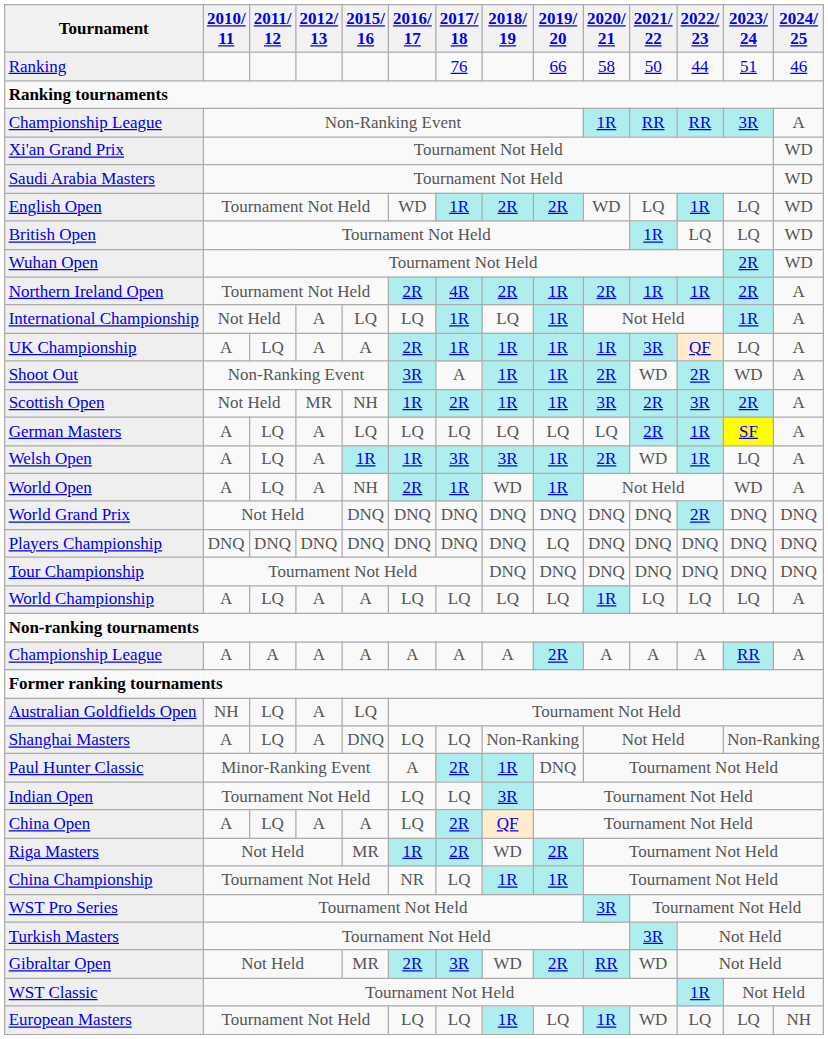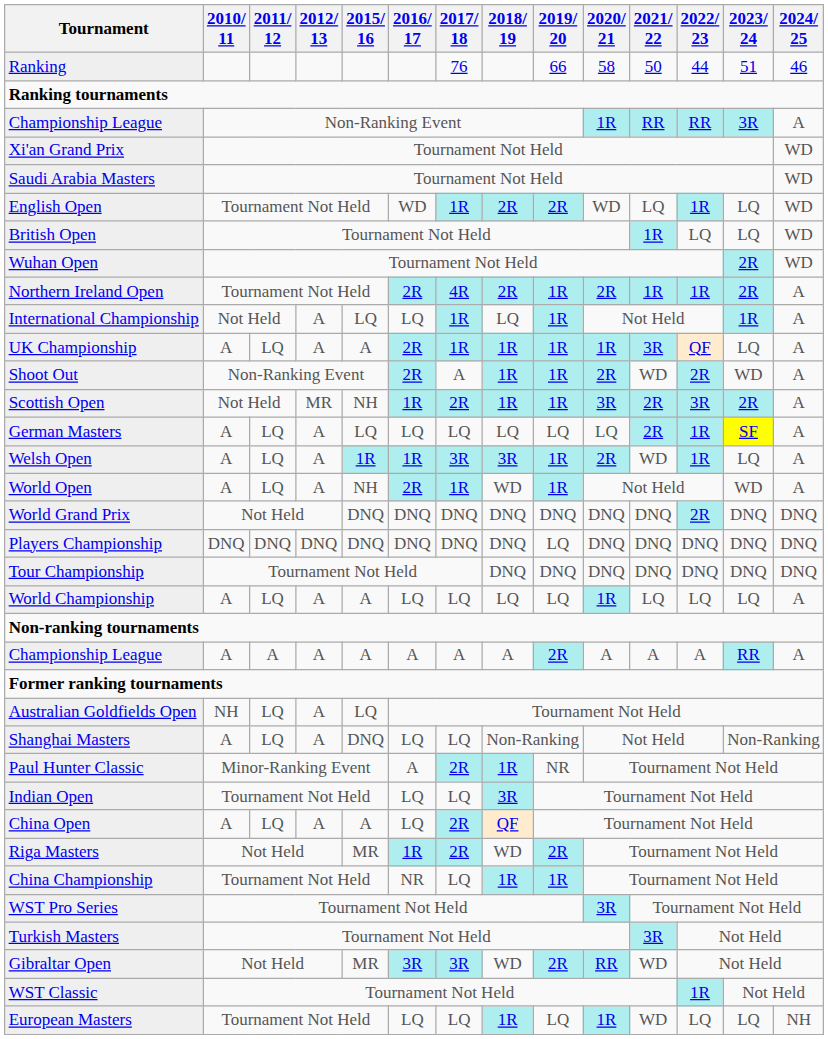 <table class="wikitable" style="font-size:85%;">
 <tr>
 <th>Tournament</th>
 <th><a href='#'>2010/<br>11</a></th>
 <th><a href='#'>2011/<br>12</a></th>
 <th><a href='#'>2012/<br>13</a></th>
 <th><a href='#'>2015/<br>16</a></th>
 <th><a href='#'>2016/<br>17</a></th>
 <th><a href='#'>2017/<br>18</a></th>
 <th><a href='#'>2018/<br>19</a></th>
 <th><a href='#'>2019/<br>20</a></th>
 <th><a href='#'>2020/<br>21</a></th>
 <th><a href='#'>2021/<br>22</a></th>
 <th><a href='#'>2022/<br>23</a></th>
 <th><a href='#'>2023/<br>24</a></th>
 <th><a href='#'>2024/<br>25</a></th>
 </tr>
 <tr>
 <td style="background:#EFEFEF;"><a href='#'>Ranking</a></td>
 <td align="center"></td>
 <td align="center"></td>
 <td align="center"></td>
 <td align="center"></td>
 <td align="center"></td>
 <td align="center"><a href='#'>76</a></td>
 <td align="center"></td>
 <td align="center"><a href='#'>66</a></td>
 <td align="center"><a href='#'>58</a></td>
 <td align="center"><a href='#'>50</a></td>
 <td align="center"><a href='#'>44</a></td>
 <td align="center"><a href='#'>51</a></td>
 <td align="center"><a href='#'>46</a></td>
 </tr>
 <tr>
 <td colspan="20"><strong>Ranking tournaments</strong></td>
 </tr>
 <tr>
 <td style="background:#EFEFEF;"><a href='#'>Championship League</a></td>
 <td align="center" colspan="8" style="color:#555555;">Non-Ranking Event</td>
 <td align="center" style="background:#afeeee;"><a href='#'>1R</a></td>
 <td align="center" style="background:#afeeee;"><a href='#'>RR</a></td>
 <td align="center" style="background:#afeeee;"><a href='#'>RR</a></td>
 <td align="center" style="background:#afeeee;"><a href='#'>3R</a></td>
 <td align="center" style="color:#555555;">A</td>
 </tr>
 <tr>
 <td style="background:#EFEFEF;"><a href='#'>Xi'an Grand Prix</a></td>
 <td align="center" colspan="12" style="color:#555555;">Tournament Not Held</td>
 <td align="center" style="color:#555555;">WD</td>
 </tr>
 <tr>
 <td style="background:#EFEFEF;"><a href='#'>Saudi Arabia Masters</a></td>
 <td align="center" colspan="12" style="color:#555555;">Tournament Not Held</td>
 <td align="center" style="color:#555555;">WD</td>
 </tr>
 <tr>
 <td style="background:#EFEFEF;"><a href='#'>English Open</a></td>
 <td align="center" colspan="4" style="color:#555555;">Tournament Not Held</td>
 <td align="center" style="color:#555555;">WD</td>
 <td align="center" style="background:#afeeee;"><a href='#'>1R</a></td>
 <td align="center" style="background:#afeeee;"><a href='#'>2R</a></td>
 <td align="center" style="background:#afeeee;"><a href='#'>2R</a></td>
 <td align="center" style="color:#555555;">WD</td>
 <td align="center" style="color:#555555;">LQ</td>
 <td align="center" style="background:#afeeee;"><a href='#'>1R</a></td>
 <td align="center" style="color:#555555;">LQ</td>
 <td align="center" style="color:#555555;">WD</td>
 </tr>
 <tr>
 <td style="background:#EFEFEF;"><a href='#'>British Open</a></td>
 <td align="center" colspan="9" style="color:#555555;">Tournament Not Held</td>
 <td align="center" style="background:#afeeee;"><a href='#'>1R</a></td>
 <td align="center" style="color:#555555;">LQ</td>
 <td align="center" style="color:#555555;">LQ</td>
 <td align="center" style="color:#555555;">WD</td>
 </tr>
 <tr>
 <td style="background:#EFEFEF;"><a href='#'>Wuhan Open</a></td>
 <td align="center" colspan="11" style="color:#555555;">Tournament Not Held</td>
 <td align="center" style="background:#afeeee;"><a href='#'>2R</a></td>
 <td align="center" style="color:#555555;">WD</td>
 </tr>
 <tr>
 <td style="background:#EFEFEF;"><a href='#'>Northern Ireland Open</a></td>
 <td align="center" colspan="4" style="color:#555555;">Tournament Not Held</td>
 <td align="center" style="background:#afeeee;"><a href='#'>2R</a></td>
 <td align="center" style="background:#afeeee;"><a href='#'>4R</a></td>
 <td align="center" style="background:#afeeee;"><a href='#'>2R</a></td>
 <td align="center" style="background:#afeeee;"><a href='#'>1R</a></td>
 <td align="center" style="background:#afeeee;"><a href='#'>2R</a></td>
 <td align="center" style="background:#afeeee;"><a href='#'>1R</a></td>
 <td align="center" style="background:#afeeee;"><a href='#'>1R</a></td>
 <td align="center" style="background:#afeeee;"><a href='#'>2R</a></td>
 <td align="center" style="color:#555555;">A</td>
 </tr>
 <tr>
 <td style="background:#EFEFEF;"><a href='#'>International Championship</a></td>
 <td align="center" colspan="2" style="color:#555555;">Not Held</td>
 <td align="center" style="color:#555555;">A</td>
 <td align="center" style="color:#555555;">LQ</td>
 <td align="center" style="color:#555555;">LQ</td>
 <td align="center" style="background:#afeeee;"><a href='#'>1R</a></td>
 <td align="center" style="color:#555555;">LQ</td>
 <td align="center" style="background:#afeeee;"><a href='#'>1R</a></td>
 <td align="center" colspan="3" style="color:#555555;">Not Held</td>
 <td align="center" style="background:#afeeee;"><a href='#'>1R</a></td>
 <td align="center" style="color:#555555;">A</td>
 </tr>
 <tr>
 <td style="background:#EFEFEF;"><a href='#'>UK Championship</a></td>
 <td align="center" style="color:#555555;">A</td>
 <td align="center" style="color:#555555;">LQ</td>
 <td align="center" style="color:#555555;">A</td>
 <td align="center" style="color:#555555;">A</td>
 <td align="center" style="background:#afeeee;"><a href='#'>2R</a></td>
 <td align="center" style="background:#afeeee;"><a href='#'>1R</a></td>
 <td align="center" style="background:#afeeee;"><a href='#'>1R</a></td>
 <td align="center" style="background:#afeeee;"><a href='#'>1R</a></td>
 <td align="center" style="background:#afeeee;"><a href='#'>1R</a></td>
 <td align="center" style="background:#afeeee;"><a href='#'>3R</a></td>
 <td align="center" style="background:#ffebcd;"><a href='#'>QF</a></td>
 <td align="center" style="color:#555555;">LQ</td>
 <td align="center" style="color:#555555;">A</td>
 </tr>
 <tr>
 <td style="background:#EFEFEF;"><a href='#'>Shoot Out</a></td>
 <td align="center" colspan="4" style="color:#555555;">Non-Ranking Event</td>
-<td align="center" style="background:#afeeee;"><a href='#'>3R</a></td>
+<td align="center" style="background:#afeeee;"><a href='#'>2R</a></td>
 <td align="center" style="color:#555555;">A</td>
 <td align="center" style="background:#afeeee;"><a href='#'>1R</a></td>
 <td align="center" style="background:#afeeee;"><a href='#'>1R</a></td>
 <td align="center" style="background:#afeeee;"><a href='#'>2R</a></td>
 <td align="center" style="color:#555555;">WD</td>
 <td align="center" style="background:#afeeee;"><a href='#'>2R</a></td>
 <td align="center" style="color:#555555;">WD</td>
 <td align="center" style="color:#555555;">A</td>
 </tr>
 <tr>
 <td style="background:#EFEFEF;"><a href='#'>Scottish Open</a></td>
 <td align="center" colspan="2" style="color:#555555;">Not Held</td>
 <td align="center" style="color:#555555;">MR</td>
 <td align="center" style="color:#555555;">NH</td>
 <td align="center" style="background:#afeeee;"><a href='#'>1R</a></td>
 <td align="center" style="background:#afeeee;"><a href='#'>2R</a></td>
 <td align="center" style="background:#afeeee;"><a href='#'>1R</a></td>
 <td align="center" style="background:#afeeee;"><a href='#'>1R</a></td>
 <td align="center" style="background:#afeeee;"><a href='#'>3R</a></td>
 <td align="center" style="background:#afeeee;"><a href='#'>2R</a></td>
 <td align="center" style="background:#afeeee;"><a href='#'>3R</a></td>
 <td align="center" style="background:#afeeee;"><a href='#'>2R</a></td>
 <td align="center" style="color:#555555;">A</td>
 </tr>
 <tr>
 <td style="background:#EFEFEF;"><a href='#'>German Masters</a></td>
 <td align="center" style="color:#555555;">A</td>
 <td align="center" style="color:#555555;">LQ</td>
 <td align="center" style="color:#555555;">A</td>
 <td align="center" style="color:#555555;">LQ</td>
 <td align="center" style="color:#555555;">LQ</td>
 <td align="center" style="color:#555555;">LQ</td>
 <td align="center" style="color:#555555;">LQ</td>
 <td align="center" style="color:#555555;">LQ</td>
 <td align="center" style="color:#555555;">LQ</td>
 <td align="center" style="background:#afeeee;"><a href='#'>2R</a></td>
 <td align="center" style="background:#afeeee;"><a href='#'>1R</a></td>
 <td align="center" style="background:yellow;"><a href='#'>SF</a></td>
 <td align="center" style="color:#555555;">A</td>
 </tr>
 <tr>
 <td style="background:#EFEFEF;"><a href='#'>Welsh Open</a></td>
 <td align="center" style="color:#555555;">A</td>
 <td align="center" style="color:#555555;">LQ</td>
 <td align="center" style="color:#555555;">A</td>
 <td align="center" style="background:#afeeee;"><a href='#'>1R</a></td>
 <td align="center" style="background:#afeeee;"><a href='#'>1R</a></td>
 <td align="center" style="background:#afeeee;"><a href='#'>3R</a></td>
 <td align="center" style="background:#afeeee;"><a href='#'>3R</a></td>
 <td align="center" style="background:#afeeee;"><a href='#'>1R</a></td>
 <td align="center" style="background:#afeeee;"><a href='#'>2R</a></td>
 <td align="center" style="color:#555555;">WD</td>
 <td align="center" style="background:#afeeee;"><a href='#'>1R</a></td>
 <td align="center" style="color:#555555;">LQ</td>
 <td align="center" style="color:#555555;">A</td>
 </tr>
 <tr>
 <td style="background:#EFEFEF;"><a href='#'>World Open</a></td>
 <td align="center" style="color:#555555;">A</td>
 <td align="center" style="color:#555555;">LQ</td>
 <td align="center" style="color:#555555;">A</td>
 <td align="center" style="color:#555555;">NH</td>
 <td align="center" style="background:#afeeee;"><a href='#'>2R</a></td>
 <td align="center" style="background:#afeeee;"><a href='#'>1R</a></td>
 <td align="center" style="color:#555555;">WD</td>
 <td align="center" style="background:#afeeee;"><a href='#'>1R</a></td>
 <td align="center" colspan="3" style="color:#555555;">Not Held</td>
 <td align="center" style="color:#555555;">WD</td>
 <td align="center" style="color:#555555;">A</td>
 </tr>
 <tr>
 <td style="background:#EFEFEF;"><a href='#'>World Grand Prix</a></td>
 <td align="center" colspan="3" style="color:#555555;">Not Held</td>
 <td align="center" style="color:#555555;">DNQ</td>
 <td align="center" style="color:#555555;">DNQ</td>
 <td align="center" style="color:#555555;">DNQ</td>
 <td align="center" style="color:#555555;">DNQ</td>
 <td align="center" style="color:#555555;">DNQ</td>
 <td align="center" style="color:#555555;">DNQ</td>
 <td align="center" style="color:#555555;">DNQ</td>
 <td align="center" style="background:#afeeee;"><a href='#'>2R</a></td>
 <td align="center" style="color:#555555;">DNQ</td>
 <td align="center" style="color:#555555;">DNQ</td>
 </tr>
 <tr>
 <td style="background:#EFEFEF;"><a href='#'>Players Championship</a></td>
 <td align="center" style="color:#555555;">DNQ</td>
 <td align="center" style="color:#555555;">DNQ</td>
 <td align="center" style="color:#555555;">DNQ</td>
 <td align="center" style="color:#555555;">DNQ</td>
 <td align="center" style="color:#555555;">DNQ</td>
 <td align="center" style="color:#555555;">DNQ</td>
 <td align="center" style="color:#555555;">DNQ</td>
 <td align="center" style="color:#555555;">LQ</td>
 <td align="center" style="color:#555555;">DNQ</td>
 <td align="center" style="color:#555555;">DNQ</td>
 <td align="center" style="color:#555555;">DNQ</td>
 <td align="center" style="color:#555555;">DNQ</td>
 <td align="center" style="color:#555555;">DNQ</td>
 </tr>
 <tr>
 <td style="background:#EFEFEF;"><a href='#'>Tour Championship</a></td>
 <td align="center" colspan="6" style="color:#555555;">Tournament Not Held</td>
 <td align="center" style="color:#555555;">DNQ</td>
 <td align="center" style="color:#555555;">DNQ</td>
 <td align="center" style="color:#555555;">DNQ</td>
 <td align="center" style="color:#555555;">DNQ</td>
 <td align="center" style="color:#555555;">DNQ</td>
 <td align="center" style="color:#555555;">DNQ</td>
 <td align="center" style="color:#555555;">DNQ</td>
 </tr>
 <tr>
 <td style="background:#EFEFEF;"><a href='#'>World Championship</a></td>
 <td align="center" style="color:#555555;">A</td>
 <td align="center" style="color:#555555;">LQ</td>
 <td align="center" style="color:#555555;">A</td>
 <td align="center" style="color:#555555;">A</td>
 <td align="center" style="color:#555555;">LQ</td>
 <td align="center" style="color:#555555;">LQ</td>
 <td align="center" style="color:#555555;">LQ</td>
 <td align="center" style="color:#555555;">LQ</td>
 <td align="center" style="background:#afeeee;"><a href='#'>1R</a></td>
 <td align="center" style="color:#555555;">LQ</td>
 <td align="center" style="color:#555555;">LQ</td>
 <td align="center" style="color:#555555;">LQ</td>
 <td align="center" style="color:#555555;">A</td>
 </tr>
 <tr>
 <td colspan="20"><strong>Non-ranking tournaments</strong></td>
 </tr>
 <tr>
 <td style="background:#EFEFEF;"><a href='#'>Championship League</a></td>
 <td align="center" style="color:#555555;">A</td>
 <td align="center" style="color:#555555;">A</td>
 <td align="center" style="color:#555555;">A</td>
 <td align="center" style="color:#555555;">A</td>
 <td align="center" style="color:#555555;">A</td>
 <td align="center" style="color:#555555;">A</td>
 <td align="center" style="color:#555555;">A</td>
 <td align="center" style="background:#afeeee;"><a href='#'>2R</a></td>
 <td align="center" style="color:#555555;">A</td>
 <td align="center" style="color:#555555;">A</td>
 <td align="center" style="color:#555555;">A</td>
 <td align="center" style="background:#afeeee;"><a href='#'>RR</a></td>
 <td align="center" style="color:#555555;">A</td>
 </tr>
 <tr>
 <td colspan="20"><strong>Former ranking tournaments</strong></td>
 </tr>
 <tr>
 <td style="background:#EFEFEF;"><a href='#'>Australian Goldfields Open</a></td>
 <td align="center" style="color:#555555;">NH</td>
 <td align="center" style="color:#555555;">LQ</td>
 <td align="center" style="color:#555555;">A</td>
 <td align="center" style="color:#555555;">LQ</td>
 <td align="center" colspan="20" style="color:#555555;">Tournament Not Held</td>
 </tr>
 <tr>
 <td style="background:#EFEFEF;"><a href='#'>Shanghai Masters</a></td>
 <td align="center" style="color:#555555;">A</td>
 <td align="center" style="color:#555555;">LQ</td>
 <td align="center" style="color:#555555;">A</td>
 <td align="center" style="color:#555555;">DNQ</td>
 <td align="center" style="color:#555555;">LQ</td>
 <td align="center" style="color:#555555;">LQ</td>
 <td align="center" colspan="2" style="color:#555555;">Non-Ranking</td>
 <td align="center" colspan="3" style="color:#555555;">Not Held</td>
 <td align="center" colspan="2" style="color:#555555;">Non-Ranking</td>
 </tr>
 <tr>
 <td style="background:#EFEFEF;"><a href='#'>Paul Hunter Classic</a></td>
 <td align="center" colspan="4" style="color:#555555;">Minor-Ranking Event</td>
 <td align="center" style="color:#555555;">A</td>
 <td align="center" style="background:#afeeee;"><a href='#'>2R</a></td>
 <td align="center" style="background:#afeeee;"><a href='#'>1R</a></td>
-<td align="center" style="color:#555555;">DNQ</td>
+<td align="center" style="color:#555555;">NR</td>
 <td align="center" colspan="20" style="color:#555555;">Tournament Not Held</td>
 </tr>
 <tr>
 <td style="background:#EFEFEF;"><a href='#'>Indian Open</a></td>
 <td align="center" colspan="4" style="color:#555555;">Tournament Not Held</td>
 <td align="center" style="color:#555555;">LQ</td>
 <td align="center" style="color:#555555;">LQ</td>
 <td align="center" style="background:#afeeee;"><a href='#'>3R</a></td>
 <td align="center" colspan="20" style="color:#555555;">Tournament Not Held</td>
 </tr>
 <tr>
 <td style="background:#EFEFEF;"><a href='#'>China Open</a></td>
 <td align="center" style="color:#555555;">A</td>
 <td align="center" style="color:#555555;">LQ</td>
 <td align="center" style="color:#555555;">A</td>
 <td align="center" style="color:#555555;">A</td>
 <td align="center" style="color:#555555;">LQ</td>
 <td align="center" style="background:#afeeee;"><a href='#'>2R</a></td>
 <td align="center" style="background:#ffebcd;"><a href='#'>QF</a></td>
 <td align="center" colspan="20" style="color:#555555;">Tournament Not Held</td>
 </tr>
 <tr>
 <td style="background:#EFEFEF;"><a href='#'>Riga Masters</a></td>
 <td align="center" colspan="3" style="color:#555555;">Not Held</td>
 <td align="center" style="color:#555555;">MR</td>
 <td align="center" style="background:#afeeee;"><a href='#'>1R</a></td>
 <td align="center" style="background:#afeeee;"><a href='#'>2R</a></td>
 <td align="center" style="color:#555555;">WD</td>
 <td align="center" style="background:#afeeee;"><a href='#'>2R</a></td>
 <td align="center" colspan="20" style="color:#555555;">Tournament Not Held</td>
 </tr>
 <tr>
 <td style="background:#EFEFEF;"><a href='#'>China Championship</a></td>
 <td align="center" colspan="4" style="color:#555555;">Tournament Not Held</td>
 <td align="center" style="color:#555555;">NR</td>
 <td align="center" style="color:#555555;">LQ</td>
 <td align="center" style="background:#afeeee;"><a href='#'>1R</a></td>
 <td align="center" style="background:#afeeee;"><a href='#'>1R</a></td>
 <td align="center" colspan="20" style="color:#555555;">Tournament Not Held</td>
 </tr>
 <tr>
 <td style="background:#EFEFEF;"><a href='#'>WST Pro Series</a></td>
 <td align="center" colspan="8" style="color:#555555;">Tournament Not Held</td>
 <td align="center" style="background:#afeeee;"><a href='#'>3R</a></td>
 <td align="center" colspan="20" style="color:#555555;">Tournament Not Held</td>
 </tr>
 <tr>
 <td style="background:#EFEFEF;"><a href='#'>Turkish Masters</a></td>
 <td align="center" colspan="9" style="color:#555555;">Tournament Not Held</td>
 <td align="center" style="background:#afeeee;"><a href='#'>3R</a></td>
 <td align="center" colspan="3" style="color:#555555;">Not Held</td>
 </tr>
 <tr>
 <td style="background:#EFEFEF;"><a href='#'>Gibraltar Open</a></td>
 <td align="center" colspan="3" style="color:#555555;">Not Held</td>
 <td align="center" style="color:#555555;">MR</td>
-<td align="center" style="background:#afeeee;"><a href='#'>2R</a></td>
+<td align="center" style="background:#afeeee;"><a href='#'>3R</a></td>
 <td align="center" style="background:#afeeee;"><a href='#'>3R</a></td>
 <td align="center" style="color:#555555;">WD</td>
 <td align="center" style="background:#afeeee;"><a href='#'>2R</a></td>
 <td align="center" style="background:#afeeee;"><a href='#'>RR</a></td>
 <td align="center" style="color:#555555;">WD</td>
 <td align="center" colspan="3" style="color:#555555;">Not Held</td>
 </tr>
 <tr>
 <td style="background:#EFEFEF;"><a href='#'>WST Classic</a></td>
 <td align="center" colspan="10" style="color:#555555;">Tournament Not Held</td>
 <td align="center" style="background:#afeeee;"><a href='#'>1R</a></td>
 <td align="center" colspan="2" style="color:#555555;">Not Held</td>
 </tr>
 <tr>
 <td style="background:#EFEFEF;"><a href='#'>European Masters</a></td>
 <td align="center" colspan="4" style="color:#555555;">Tournament Not Held</td>
 <td align="center" style="color:#555555;">LQ</td>
 <td align="center" style="color:#555555;">LQ</td>
 <td align="center" style="background:#afeeee;"><a href='#'>1R</a></td>
 <td align="center" style="color:#555555;">LQ</td>
 <td align="center" style="background:#afeeee;"><a href='#'>1R</a></td>
 <td align="center" style="color:#555555;">WD</td>
 <td align="center" style="color:#555555;">LQ</td>
 <td align="center" style="color:#555555;">LQ</td>
 <td align="center" style="color:#555555;">NH</td>
 </tr>
 </table>
